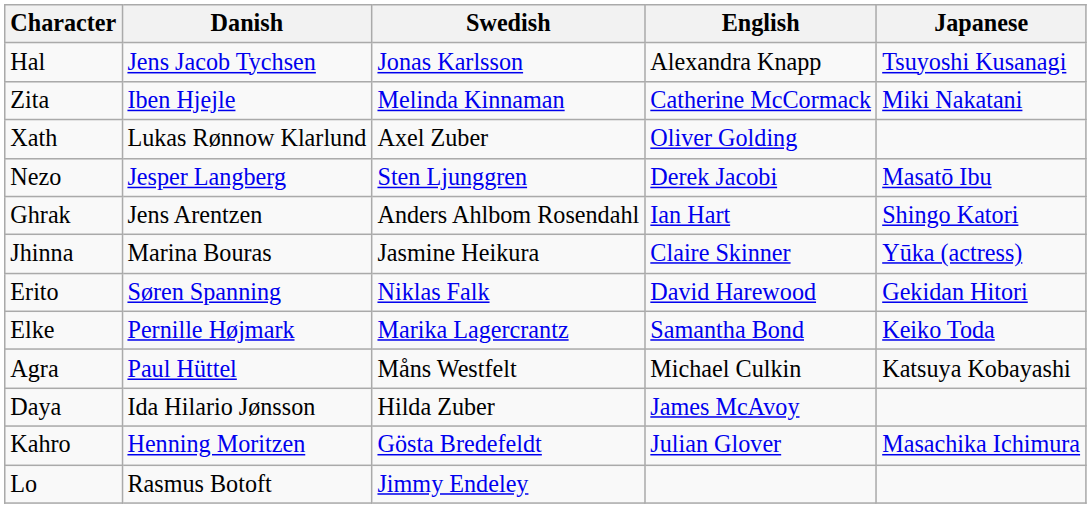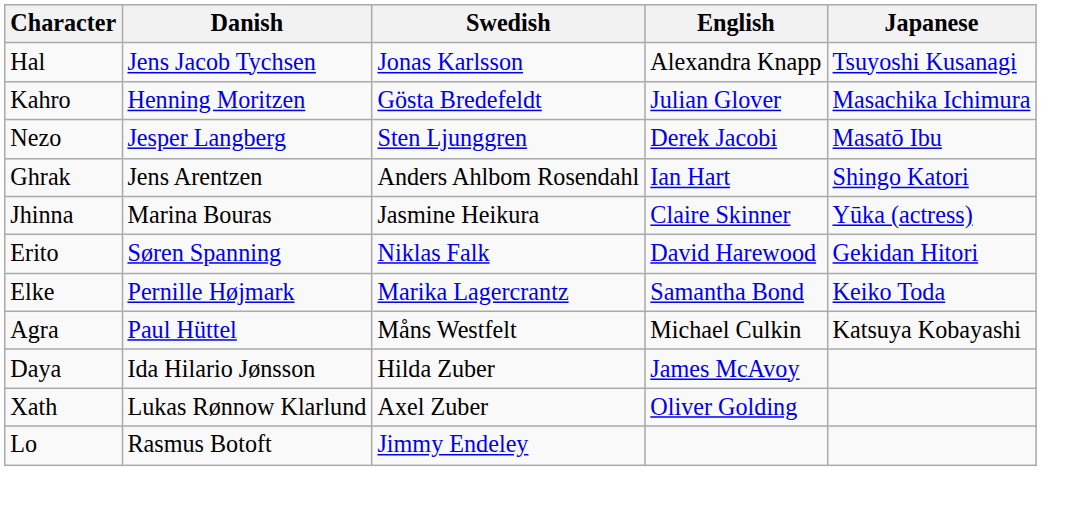 <table class="wikitable sortable">
 <tr>
 <th scope="col">Character</th>
 <th scope="col">Danish</th>
 <th scope="col">Swedish</th>
 <th scope="col">English</th>
 <th scope="col">Japanese</th>
 </tr>
 <tr>
 <td scope="row">Hal</td>
 <td align="left"><a href='#'>Jens Jacob Tychsen</a></td>
 <td align="left"><a href='#'>Jonas Karlsson</a></td>
 <td align="left">Alexandra Knapp</td>
 <td align="left"><a href='#'>Tsuyoshi Kusanagi</a></td>
 </tr>
 <tr>
-<td scope="row">Zita</td>
-<td align="left"><a href='#'>Iben Hjejle</a></td>
-<td align="left"><a href='#'>Melinda Kinnaman</a></td>
-<td align="left"><a href='#'>Catherine McCormack</a></td>
-<td align="left"><a href='#'>Miki Nakatani</a></td>
-</tr>
-<tr>
-<td scope="row">Xath</td>
-<td align="left">Lukas Rønnow Klarlund</td>
-<td align="left">Axel Zuber</td>
-<td align="left"><a href='#'>Oliver Golding</a></td>
-<td></td>
+<td scope="row">Kahro</td>
+<td align="left"><a href='#'>Henning Moritzen</a></td>
+<td align="left"><a href='#'>Gösta Bredefeldt</a></td>
+<td align="left"><a href='#'>Julian Glover</a></td>
+<td align="left"><a href='#'>Masachika Ichimura</a></td>
 </tr>
 <tr>
 <td scope="row">Nezo</td>
 <td align="left"><a href='#'>Jesper Langberg</a></td>
 <td align="left"><a href='#'>Sten Ljunggren</a></td>
 <td align="left"><a href='#'>Derek Jacobi</a></td>
 <td align="left"><a href='#'>Masatō Ibu</a></td>
 </tr>
 <tr>
 <td scope="row">Ghrak</td>
 <td align="left">Jens Arentzen</td>
 <td align="left">Anders Ahlbom Rosendahl</td>
 <td align="left"><a href='#'>Ian Hart</a></td>
 <td align="left"><a href='#'>Shingo Katori</a></td>
 </tr>
 <tr>
 <td scope="row">Jhinna</td>
 <td align="left">Marina Bouras</td>
 <td align="left">Jasmine Heikura</td>
 <td align="left"><a href='#'>Claire Skinner</a></td>
 <td align="left"><a href='#'>Yūka (actress)</a></td>
 </tr>
 <tr>
 <td scope="row">Erito</td>
 <td align="left"><a href='#'>Søren Spanning</a></td>
 <td align="left"><a href='#'>Niklas Falk</a></td>
 <td align="left"><a href='#'>David Harewood</a></td>
 <td align="left"><a href='#'>Gekidan Hitori</a></td>
 </tr>
 <tr>
 <td scope="row">Elke</td>
 <td align="left"><a href='#'>Pernille Højmark</a></td>
 <td align="left"><a href='#'>Marika Lagercrantz</a></td>
 <td align="left"><a href='#'>Samantha Bond</a></td>
 <td align="left"><a href='#'>Keiko Toda</a></td>
 </tr>
 <tr>
 <td scope="row">Agra</td>
 <td align="left"><a href='#'>Paul Hüttel</a></td>
 <td align="left">Måns Westfelt</td>
 <td align="left">Michael Culkin</td>
 <td align="left">Katsuya Kobayashi</td>
 </tr>
 <tr>
 <td scope="row">Daya</td>
 <td align="left">Ida Hilario Jønsson</td>
 <td align="left">Hilda Zuber</td>
 <td align="left"><a href='#'>James McAvoy</a></td>
 <td></td>
 </tr>
 <tr>
-<td scope="row">Kahro</td>
-<td align="left"><a href='#'>Henning Moritzen</a></td>
-<td align="left"><a href='#'>Gösta Bredefeldt</a></td>
-<td align="left"><a href='#'>Julian Glover</a></td>
-<td align="left"><a href='#'>Masachika Ichimura</a></td>
+<td scope="row">Xath</td>
+<td align="left">Lukas Rønnow Klarlund</td>
+<td align="left">Axel Zuber</td>
+<td align="left"><a href='#'>Oliver Golding</a></td>
+<td></td>
 </tr>
 <tr>
 <td scope="row">Lo</td>
 <td align="left">Rasmus Botoft</td>
 <td align="left"><a href='#'>Jimmy Endeley</a></td>
 <td></td>
 <td></td>
 </tr>
 </table>
